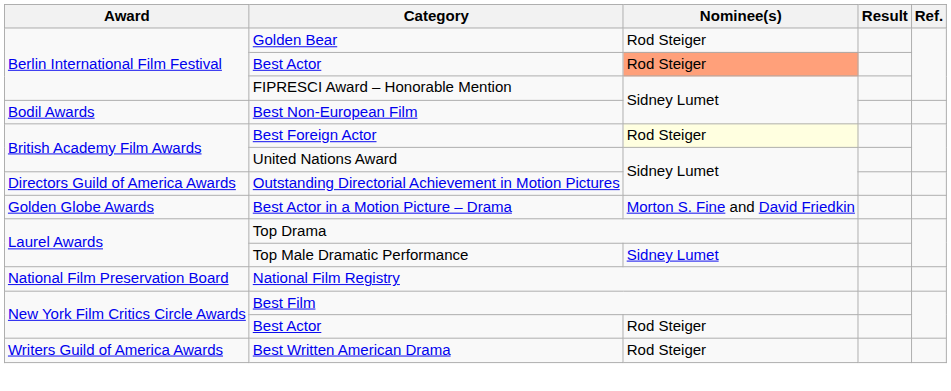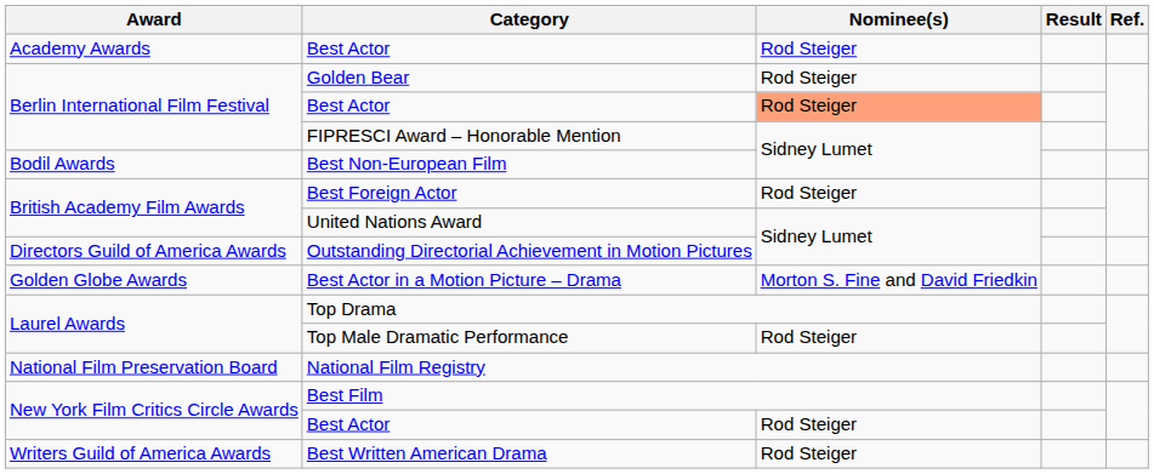 <table class="wikitable plainrowheaders">
 <tr>
 <th>Award</th>
 <th>Category</th>
 <th>Nominee(s)</th>
 <th>Result</th>
 <th>Ref.</th>
+</tr>
+<tr>
+<td><a href='#'>Academy Awards</a></td>
+<td><a href='#'>Best Actor</a></td>
+<td><a href='#'>Rod Steiger</a></td>
+<td></td>
+<td style="text-align:center"></td>
 </tr>
 <tr>
 <td rowspan="3"><a href='#'>Berlin International Film Festival</a></td>
 <td><a href='#'>Golden Bear</a></td>
 <td>Rod Steiger</td>
 <td></td>
 <td style="text-align:center" rowspan="3"></td>
 </tr>
 <tr>
 <td><a href='#'>Best Actor</a></td>
 <td style="background: lightsalmon;">Rod Steiger</td>
 <td></td>
 </tr>
 <tr>
 <td>FIPRESCI Award – Honorable Mention</td>
 <td rowspan="2">Sidney Lumet</td>
 <td></td>
 </tr>
 <tr>
 <td><a href='#'>Bodil Awards</a></td>
 <td><a href='#'>Best Non-European Film</a></td>
 <td></td>
 <td style="text-align:center"></td>
 </tr>
 <tr>
 <td rowspan="2"><a href='#'>British Academy Film Awards</a></td>
 <td><a href='#'>Best Foreign Actor</a></td>
-<td style="background: lightyellow;">Rod Steiger</td>
+<td>Rod Steiger</td>
 <td></td>
 <td style="text-align:center" rowspan="2"></td>
 </tr>
 <tr>
 <td>United Nations Award</td>
 <td rowspan="2">Sidney Lumet</td>
 <td></td>
 </tr>
 <tr>
 <td><a href='#'>Directors Guild of America Awards</a></td>
 <td><a href='#'>Outstanding Directorial Achievement in Motion Pictures</a></td>
 <td></td>
 <td style="text-align:center"></td>
 </tr>
 <tr>
 <td><a href='#'>Golden Globe Awards</a></td>
 <td><a href='#'>Best Actor in a Motion Picture – Drama</a></td>
 <td><a href='#'>Morton S. Fine</a> and <a href='#'>David Friedkin</a></td>
 <td></td>
 <td style="text-align:center"></td>
 </tr>
 <tr>
 <td rowspan="2"><a href='#'>Laurel Awards</a></td>
 <td colspan="2">Top Drama</td>
 <td></td>
 <td align="center" rowspan="2"></td>
 </tr>
 <tr>
 <td>Top Male Dramatic Performance</td>
-<td><a href='#'>Sidney Lumet</a></td>
+<td>Rod Steiger</td>
 <td></td>
 </tr>
 <tr>
 <td><a href='#'>National Film Preservation Board</a></td>
 <td colspan="2"><a href='#'>National Film Registry</a></td>
 <td></td>
 <td style="text-align:center"></td>
 </tr>
 <tr>
 <td rowspan="2"><a href='#'>New York Film Critics Circle Awards</a></td>
 <td colspan="2"><a href='#'>Best Film</a></td>
 <td></td>
 <td style="text-align:center" rowspan="2"></td>
 </tr>
 <tr>
 <td><a href='#'>Best Actor</a></td>
 <td>Rod Steiger</td>
 <td></td>
 </tr>
 <tr>
 <td><a href='#'>Writers Guild of America Awards</a></td>
 <td><a href='#'>Best Written American Drama</a></td>
 <td>Rod Steiger</td>
 <td></td>
 <td style="text-align:center"></td>
 </tr>
 </table>
